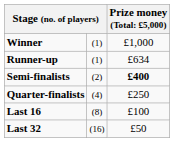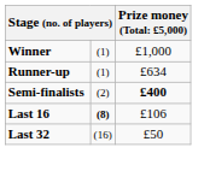 <table class="wikitable">
 <tr>
 <th colspan=2>Stage <small>(no. of players)</small></th>
 <th>Prize money<br><small>(Total: £5,000)</small></th>
 </tr>
 <tr>
 <td><strong>Winner</strong></td>
 <td align=center><small>(1)</small></td>
 <td align=center>£1,000</td>
 </tr>
 <tr>
 <td><strong>Runner-up</strong></td>
 <td align=center><small>(1)</small></td>
 <td align=center>£634</td>
 </tr>
 <tr>
 <td><strong>Semi-finalists</strong></td>
 <td align=center><small>(2)</small></td>
 <td align=center><strong>£400</strong></td>
 </tr>
 <tr>
-<td><strong>Quarter-finalists</strong></td>
-<td align=center><small>(4)</small></td>
-<td align=center>£250</td>
-</tr>
-<tr>
 <td><strong>Last 16</strong></td>
-<td align=center><small>(8)</small></td>
-<td align=center>£100</td>
+<td align=center><strong><small>(8)</small></strong></td>
+<td align=center>£106</td>
 </tr>
 <tr>
 <td><strong>Last 32</strong></td>
 <td align=center><small>(16)</small></td>
 <td align=center>£50</td>
 </tr>
 </table>
